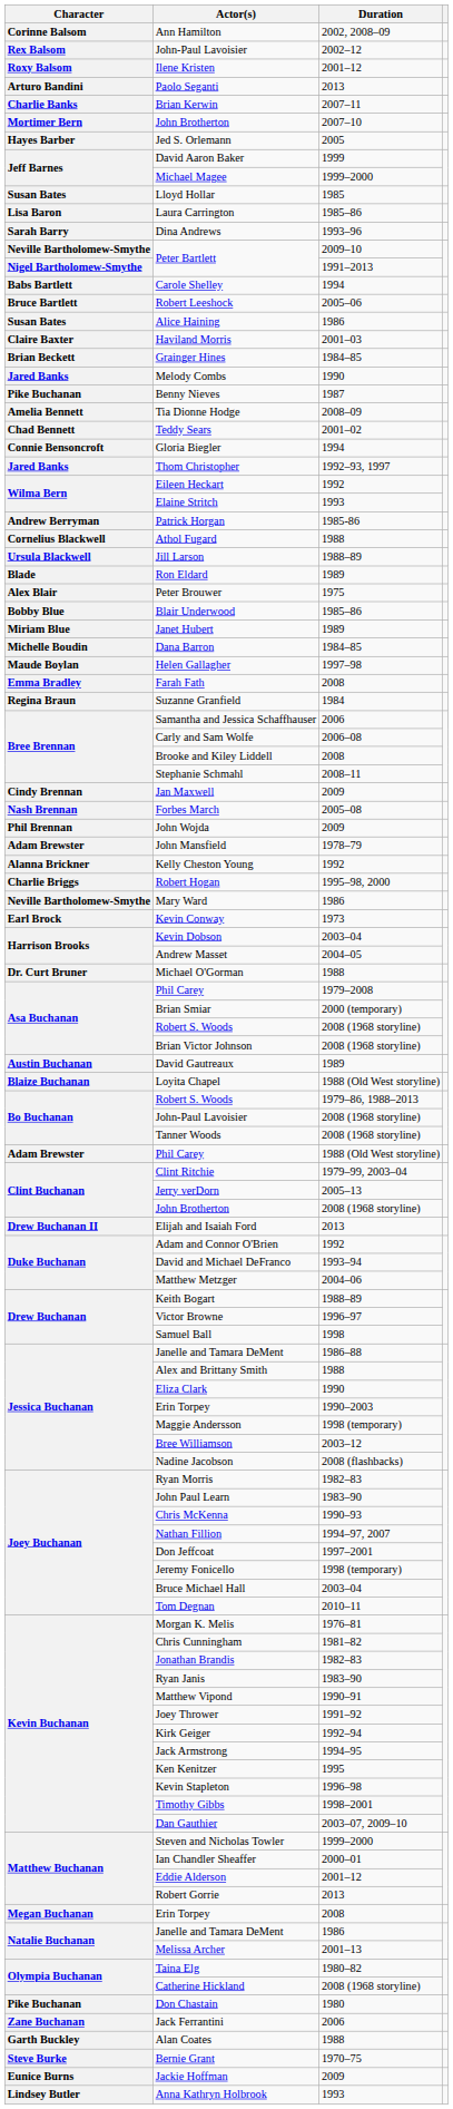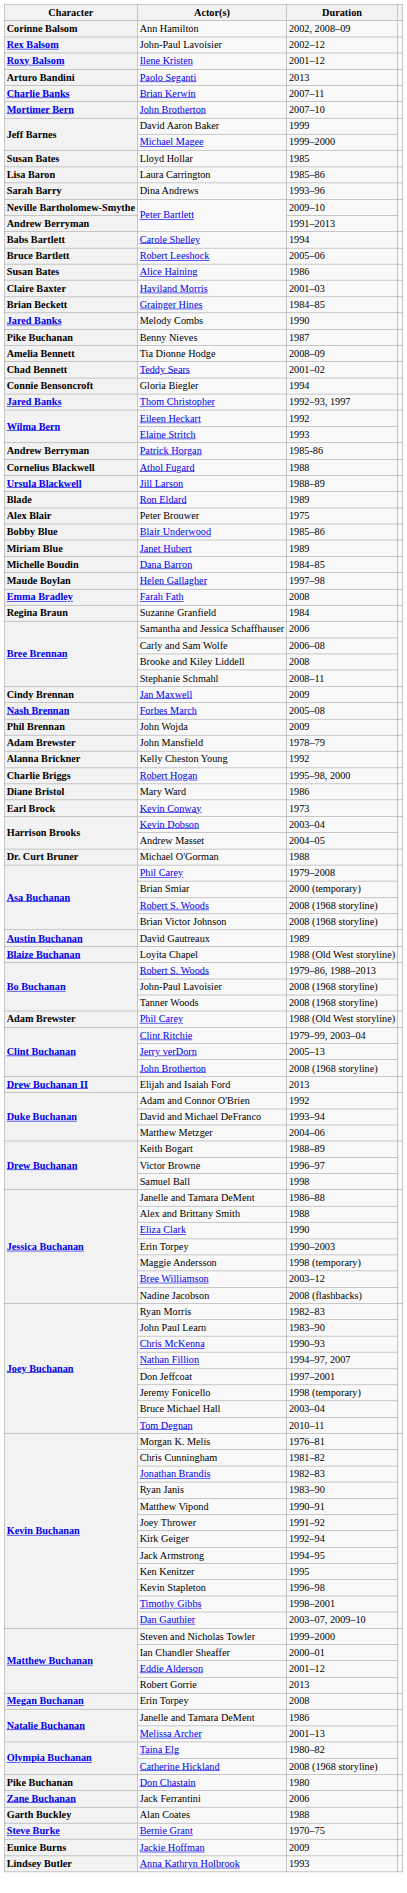 <table class="wikitable unsortable">
 <tr>
 <th scope=col>Character</th>
 <th scope=col>Actor(s)</th>
 <th scope=col>Duration</th>
 <th scope=col></th>
 </tr>
 <tr>
 <th scope=row style=text-align:left>Corinne Balsom</th>
 <td>Ann Hamilton</td>
 <td>2002, 2008–09</td>
 <td></td>
 </tr>
 <tr>
 <th scope=row style=text-align:left><a href='#'>Rex Balsom</a></th>
 <td>John-Paul Lavoisier</td>
 <td>2002–12</td>
 <td></td>
 </tr>
 <tr>
 <th scope=row style=text-align:left><a href='#'>Roxy Balsom</a></th>
 <td><a href='#'>Ilene Kristen</a></td>
 <td>2001–12</td>
 <td></td>
 </tr>
 <tr>
 <th scope=row style=text-align:left>Arturo Bandini</th>
 <td><a href='#'>Paolo Seganti</a></td>
 <td>2013</td>
 <td></td>
 </tr>
 <tr>
 <th scope=row style=text-align:left><a href='#'>Charlie Banks</a></th>
 <td><a href='#'>Brian Kerwin</a></td>
 <td>2007–11</td>
 <td></td>
 </tr>
 <tr>
 <th scope=row style=text-align:left><a href='#'>Mortimer Bern</a></th>
 <td><a href='#'>John Brotherton</a></td>
 <td>2007–10</td>
 <td></td>
 </tr>
 <tr>
-<th scope=row style=text-align:left>Hayes Barber</th>
-<td>Jed S. Orlemann</td>
-<td>2005</td>
-<td></td>
-</tr>
-<tr>
 <th scope=row style=text-align:left  rowspan="2">Jeff Barnes</th>
 <td>David Aaron Baker</td>
 <td>1999</td>
 <td rowspan="2"></td>
 </tr>
 <tr>
 <td><a href='#'>Michael Magee</a></td>
 <td>1999–2000</td>
 </tr>
 <tr>
 <th scope=row style=text-align:left>Susan Bates</th>
 <td>Lloyd Hollar</td>
 <td>1985</td>
 <td></td>
 </tr>
 <tr>
 <th scope=row style=text-align:left>Lisa Baron</th>
 <td>Laura Carrington</td>
 <td>1985–86</td>
 <td></td>
 </tr>
 <tr>
 <th scope=row style=text-align:left>Sarah Barry</th>
 <td>Dina Andrews</td>
 <td>1993–96</td>
 <td></td>
 </tr>
 <tr>
 <th scope=row style=text-align:left>Neville Bartholomew-Smythe</th>
 <td rowspan="2"><a href='#'>Peter Bartlett</a></td>
 <td>2009–10</td>
 <td rowspan="2"></td>
 </tr>
 <tr>
-<th scope=row style=text-align:left><a href='#'>Nigel Bartholomew-Smythe</a></th>
+<th scope=row style=text-align:left>Andrew Berryman</th>
 <td>1991–2013</td>
 </tr>
 <tr>
 <th scope=row style=text-align:left>Babs Bartlett</th>
 <td><a href='#'>Carole Shelley</a></td>
 <td>1994</td>
 <td></td>
 </tr>
 <tr>
 <th scope=row style=text-align:left>Bruce Bartlett</th>
 <td><a href='#'>Robert Leeshock</a></td>
 <td>2005–06</td>
 <td></td>
 </tr>
 <tr>
 <th scope=row style=text-align:left>Susan Bates</th>
 <td><a href='#'>Alice Haining</a></td>
 <td>1986</td>
 <td></td>
 </tr>
 <tr>
 <th scope=row style=text-align:left>Claire Baxter</th>
 <td><a href='#'>Haviland Morris</a></td>
 <td>2001–03</td>
 <td></td>
 </tr>
 <tr>
 <th scope=row style=text-align:left>Brian Beckett</th>
 <td><a href='#'>Grainger Hines</a></td>
 <td>1984–85</td>
 <td></td>
 </tr>
 <tr>
 <th scope=row style=text-align:left><a href='#'>Jared Banks</a></th>
 <td>Melody Combs</td>
 <td>1990</td>
 <td></td>
 </tr>
 <tr>
 <th scope=row style=text-align:left>Pike Buchanan</th>
 <td>Benny Nieves</td>
 <td>1987</td>
 <td></td>
 </tr>
 <tr>
 <th scope=row style=text-align:left>Amelia Bennett</th>
 <td>Tia Dionne Hodge</td>
 <td>2008–09</td>
 <td></td>
 </tr>
 <tr>
 <th scope=row style=text-align:left>Chad Bennett</th>
 <td><a href='#'>Teddy Sears</a></td>
 <td>2001–02</td>
 <td></td>
 </tr>
 <tr>
 <th scope=row style=text-align:left>Connie Bensoncroft</th>
 <td>Gloria Biegler</td>
 <td>1994</td>
 <td></td>
 </tr>
 <tr>
 <th scope=row style=text-align:left><a href='#'>Jared Banks</a></th>
 <td><a href='#'>Thom Christopher</a></td>
 <td>1992–93, 1997</td>
 <td></td>
 </tr>
 <tr>
 <th scope=row style=text-align:left rowspan="2"><a href='#'>Wilma Bern</a></th>
 <td><a href='#'>Eileen Heckart</a></td>
 <td>1992</td>
 <td rowspan="2"></td>
 </tr>
 <tr>
 <td><a href='#'>Elaine Stritch</a></td>
 <td>1993</td>
 </tr>
 <tr>
 <th scope=row style=text-align:left>Andrew Berryman</th>
 <td><a href='#'>Patrick Horgan</a></td>
 <td>1985-86</td>
 <td></td>
 </tr>
 <tr>
 <th scope=row style=text-align:left>Cornelius Blackwell</th>
 <td><a href='#'>Athol Fugard</a></td>
 <td>1988</td>
 <td></td>
 </tr>
 <tr>
 <th scope=row style=text-align:left><a href='#'>Ursula Blackwell</a></th>
 <td><a href='#'>Jill Larson</a></td>
 <td>1988–89</td>
 <td></td>
 </tr>
 <tr>
 <th scope=row style=text-align:left>Blade</th>
 <td><a href='#'>Ron Eldard</a></td>
 <td>1989</td>
 <td></td>
 </tr>
 <tr>
 <th scope=row style=text-align:left>Alex Blair</th>
 <td>Peter Brouwer</td>
 <td>1975</td>
 <td></td>
 </tr>
 <tr>
 <th scope=row style=text-align:left>Bobby Blue</th>
 <td><a href='#'>Blair Underwood</a></td>
 <td>1985–86</td>
 <td></td>
 </tr>
 <tr>
 <th scope=row style=text-align:left>Miriam Blue</th>
 <td><a href='#'>Janet Hubert</a></td>
 <td>1989</td>
 <td></td>
 </tr>
 <tr>
 <th scope=row style=text-align:left>Michelle Boudin</th>
 <td><a href='#'>Dana Barron</a></td>
 <td>1984–85</td>
 <td></td>
 </tr>
 <tr>
 <th scope=row style=text-align:left>Maude Boylan</th>
 <td><a href='#'>Helen Gallagher</a></td>
 <td>1997–98</td>
 <td></td>
 </tr>
 <tr>
 <th scope=row style=text-align:left><a href='#'>Emma Bradley</a></th>
 <td><a href='#'>Farah Fath</a></td>
 <td>2008</td>
 <td></td>
 </tr>
 <tr>
 <th scope=row style=text-align:left>Regina Braun</th>
 <td>Suzanne Granfield</td>
 <td>1984</td>
 <td></td>
 </tr>
 <tr>
 <th scope=row style=text-align:left rowspan="4"><a href='#'>Bree Brennan</a></th>
 <td>Samantha and Jessica Schaffhauser</td>
 <td>2006</td>
 <td rowspan="4"></td>
 </tr>
 <tr>
 <td>Carly and Sam Wolfe</td>
 <td>2006–08</td>
 </tr>
 <tr>
 <td>Brooke and Kiley Liddell</td>
 <td>2008</td>
 </tr>
 <tr>
 <td>Stephanie Schmahl</td>
 <td>2008–11</td>
 </tr>
 <tr>
 <th scope=row style=text-align:left>Cindy Brennan</th>
 <td><a href='#'>Jan Maxwell</a></td>
 <td>2009</td>
 <td></td>
 </tr>
 <tr>
 <th scope=row style=text-align:left><a href='#'>Nash Brennan</a></th>
 <td><a href='#'>Forbes March</a></td>
 <td>2005–08</td>
 <td></td>
 </tr>
 <tr>
 <th scope=row style=text-align:left>Phil Brennan</th>
 <td>John Wojda</td>
 <td>2009</td>
 <td></td>
 </tr>
 <tr>
 <th scope=row style=text-align:left>Adam Brewster</th>
 <td>John Mansfield</td>
 <td>1978–79</td>
 <td></td>
 </tr>
 <tr>
 <th scope=row style=text-align:left>Alanna Brickner</th>
 <td>Kelly Cheston Young</td>
 <td>1992</td>
 <td></td>
 </tr>
 <tr>
 <th scope=row style=text-align:left>Charlie Briggs</th>
 <td><a href='#'>Robert Hogan</a></td>
 <td>1995–98, 2000</td>
 <td></td>
 </tr>
 <tr>
-<th scope=row style=text-align:left>Neville Bartholomew-Smythe</th>
+<th scope=row style=text-align:left>Diane Bristol</th>
 <td>Mary Ward</td>
 <td>1986</td>
 <td></td>
 </tr>
 <tr>
 <th scope=row style=text-align:left>Earl Brock</th>
 <td><a href='#'>Kevin Conway</a></td>
 <td>1973</td>
 <td></td>
 </tr>
 <tr>
 <th scope=row style=text-align:left rowspan="2">Harrison Brooks</th>
 <td><a href='#'>Kevin Dobson</a></td>
 <td>2003–04</td>
 <td rowspan="2"></td>
 </tr>
 <tr>
 <td>Andrew Masset</td>
 <td>2004–05</td>
 </tr>
 <tr>
 <th scope=row style=text-align:left>Dr. Curt Bruner</th>
 <td>Michael O'Gorman</td>
 <td>1988</td>
 <td></td>
 </tr>
 <tr>
 <th scope=row style=text-align:left rowspan="4"><a href='#'>Asa Buchanan</a></th>
 <td><a href='#'>Phil Carey</a></td>
 <td>1979–2008</td>
 <td rowspan="4"></td>
 </tr>
 <tr>
 <td>Brian Smiar</td>
 <td>2000 (temporary)</td>
 </tr>
 <tr>
 <td><a href='#'>Robert S. Woods</a></td>
 <td>2008 (1968 storyline)</td>
 </tr>
 <tr>
 <td>Brian Victor Johnson</td>
 <td>2008 (1968 storyline)</td>
 </tr>
 <tr>
 <th scope=row style=text-align:left><a href='#'>Austin Buchanan</a></th>
 <td>David Gautreaux</td>
 <td>1989</td>
 <td></td>
 </tr>
 <tr>
 <th scope=row style=text-align:left><a href='#'>Blaize Buchanan</a></th>
 <td>Loyita Chapel</td>
 <td>1988 (Old West storyline)</td>
 <td></td>
 </tr>
 <tr>
 <th scope=row style=text-align:left rowspan="3"><a href='#'>Bo Buchanan</a></th>
 <td><a href='#'>Robert S. Woods</a></td>
 <td>1979–86, 1988–2013</td>
 <td rowspan="3"></td>
 </tr>
 <tr>
 <td>John-Paul Lavoisier</td>
 <td>2008 (1968 storyline)</td>
 </tr>
 <tr>
 <td>Tanner Woods</td>
 <td>2008 (1968 storyline)</td>
 </tr>
 <tr>
 <th scope=row style=text-align:left>Adam Brewster</th>
 <td><a href='#'>Phil Carey</a></td>
 <td>1988 (Old West storyline)</td>
 <td></td>
 </tr>
 <tr>
 <th scope=row style=text-align:left rowspan="3"><a href='#'>Clint Buchanan</a></th>
 <td><a href='#'>Clint Ritchie</a></td>
 <td>1979–99, 2003–04</td>
 <td rowspan="3"></td>
 </tr>
 <tr>
 <td><a href='#'>Jerry verDorn</a></td>
 <td>2005–13</td>
 </tr>
 <tr>
 <td><a href='#'>John Brotherton</a></td>
 <td>2008 (1968 storyline)</td>
 </tr>
 <tr>
 <th scope=row style=text-align:left><a href='#'>Drew Buchanan II</a></th>
 <td>Elijah and Isaiah Ford</td>
 <td>2013</td>
 <td></td>
 </tr>
 <tr>
 <th scope=row style=text-align:left rowspan="3"><a href='#'>Duke Buchanan</a></th>
 <td>Adam and Connor O'Brien</td>
 <td>1992</td>
 <td rowspan="3"></td>
 </tr>
 <tr>
 <td>David and Michael DeFranco</td>
 <td>1993–94</td>
 </tr>
 <tr>
 <td>Matthew Metzger</td>
 <td>2004–06</td>
 </tr>
 <tr>
 <th scope=row style=text-align:left rowspan="3"><a href='#'>Drew Buchanan</a></th>
 <td>Keith Bogart</td>
 <td>1988–89</td>
 <td rowspan="3"></td>
 </tr>
 <tr>
 <td>Victor Browne</td>
 <td>1996–97</td>
 </tr>
 <tr>
 <td>Samuel Ball</td>
 <td>1998</td>
 </tr>
 <tr>
 <th scope=row style=text-align:left rowspan="7"><a href='#'>Jessica Buchanan</a></th>
 <td>Janelle and Tamara DeMent</td>
 <td>1986–88</td>
 <td rowspan="7"></td>
 </tr>
 <tr>
 <td>Alex and Brittany Smith</td>
 <td>1988</td>
 </tr>
 <tr>
 <td><a href='#'>Eliza Clark</a></td>
 <td>1990</td>
 </tr>
 <tr>
 <td>Erin Torpey</td>
 <td>1990–2003</td>
 </tr>
 <tr>
 <td>Maggie Andersson</td>
 <td>1998 (temporary)</td>
 </tr>
 <tr>
 <td><a href='#'>Bree Williamson</a></td>
 <td>2003–12</td>
 </tr>
 <tr>
 <td>Nadine Jacobson</td>
 <td>2008 (flashbacks)</td>
 </tr>
 <tr>
 <th scope=row style=text-align:left rowspan="8"><a href='#'>Joey Buchanan</a></th>
 <td>Ryan Morris</td>
 <td>1982–83</td>
 <td rowspan="8"></td>
 </tr>
 <tr>
 <td>John Paul Learn</td>
 <td>1983–90</td>
 </tr>
 <tr>
 <td><a href='#'>Chris McKenna</a></td>
 <td>1990–93</td>
 </tr>
 <tr>
 <td><a href='#'>Nathan Fillion</a></td>
 <td>1994–97, 2007</td>
 </tr>
 <tr>
 <td>Don Jeffcoat</td>
 <td>1997–2001</td>
 </tr>
 <tr>
 <td>Jeremy Fonicello</td>
 <td>1998 (temporary)</td>
 </tr>
 <tr>
 <td>Bruce Michael Hall</td>
 <td>2003–04</td>
 </tr>
 <tr>
 <td><a href='#'>Tom Degnan</a></td>
 <td>2010–11</td>
 </tr>
 <tr>
 <th scope=row style=text-align:left rowspan="12"><a href='#'>Kevin Buchanan</a></th>
 <td>Morgan K. Melis</td>
 <td>1976–81</td>
 <td rowspan="12"></td>
 </tr>
 <tr>
 <td>Chris Cunningham</td>
 <td>1981–82</td>
 </tr>
 <tr>
 <td><a href='#'>Jonathan Brandis</a></td>
 <td>1982–83</td>
 </tr>
 <tr>
 <td>Ryan Janis</td>
 <td>1983–90</td>
 </tr>
 <tr>
 <td>Matthew Vipond</td>
 <td>1990–91</td>
 </tr>
 <tr>
 <td>Joey Thrower</td>
 <td>1991–92</td>
 </tr>
 <tr>
 <td>Kirk Geiger</td>
 <td>1992–94</td>
 </tr>
 <tr>
 <td>Jack Armstrong</td>
 <td>1994–95</td>
 </tr>
 <tr>
 <td>Ken Kenitzer</td>
 <td>1995</td>
 </tr>
 <tr>
 <td>Kevin Stapleton</td>
 <td>1996–98</td>
 </tr>
 <tr>
 <td><a href='#'>Timothy Gibbs</a></td>
 <td>1998–2001</td>
 </tr>
 <tr>
 <td><a href='#'>Dan Gauthier</a></td>
 <td>2003–07, 2009–10</td>
 </tr>
 <tr>
 <th scope=row style=text-align:left rowspan="4"><a href='#'>Matthew Buchanan</a></th>
 <td>Steven and Nicholas Towler</td>
 <td>1999–2000</td>
 <td rowspan="4"></td>
 </tr>
 <tr>
 <td>Ian Chandler Sheaffer</td>
 <td>2000–01</td>
 </tr>
 <tr>
 <td><a href='#'>Eddie Alderson</a></td>
 <td>2001–12</td>
 </tr>
 <tr>
 <td>Robert Gorrie</td>
 <td>2013</td>
 </tr>
 <tr>
 <th scope=row style=text-align:left><a href='#'>Megan Buchanan</a></th>
 <td>Erin Torpey</td>
 <td>2008</td>
 <td></td>
 </tr>
 <tr>
 <th scope=row style=text-align:left rowspan="2"><a href='#'>Natalie Buchanan</a></th>
 <td>Janelle and Tamara DeMent</td>
 <td>1986</td>
 <td rowspan="2"></td>
 </tr>
 <tr>
 <td><a href='#'>Melissa Archer</a></td>
 <td>2001–13</td>
 </tr>
 <tr>
 <th scope=row style=text-align:left rowspan="2"><a href='#'>Olympia Buchanan</a></th>
 <td><a href='#'>Taina Elg</a></td>
 <td>1980–82</td>
 <td rowspan="2"></td>
 </tr>
 <tr>
 <td><a href='#'>Catherine Hickland</a></td>
 <td>2008 (1968 storyline)</td>
 </tr>
 <tr>
 <th scope=row style=text-align:left>Pike Buchanan</th>
 <td><a href='#'>Don Chastain</a></td>
 <td>1980</td>
 <td></td>
 </tr>
 <tr>
 <th scope=row style=text-align:left><a href='#'>Zane Buchanan</a></th>
 <td>Jack Ferrantini</td>
 <td>2006</td>
 <td></td>
 </tr>
 <tr>
 <th scope=row style=text-align:left>Garth Buckley</th>
 <td>Alan Coates</td>
 <td>1988</td>
 <td></td>
 </tr>
 <tr>
 <th scope=row style=text-align:left><a href='#'>Steve Burke</a></th>
 <td><a href='#'>Bernie Grant</a></td>
 <td>1970–75</td>
 <td></td>
 </tr>
 <tr>
 <th scope=row style=text-align:left>Eunice Burns</th>
 <td><a href='#'>Jackie Hoffman</a></td>
 <td>2009</td>
 <td></td>
 </tr>
 <tr>
 <th scope=row style=text-align:left>Lindsey Butler</th>
 <td><a href='#'>Anna Kathryn Holbrook</a></td>
 <td>1993</td>
 <td></td>
 </tr>
 </table>
